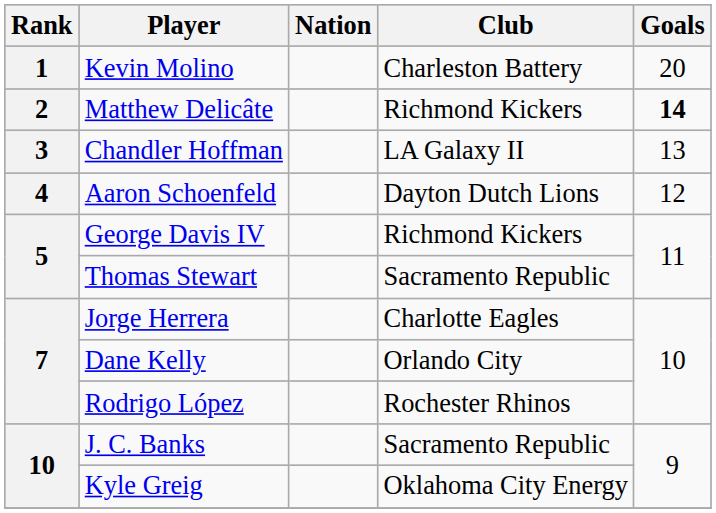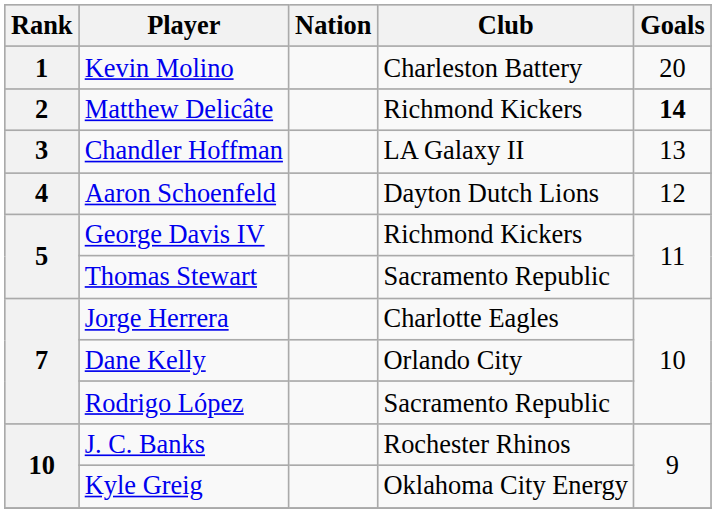 <table class="wikitable">
 <tr>
 <th>Rank</th>
 <th>Player</th>
 <th>Nation</th>
 <th>Club</th>
 <th>Goals</th>
 </tr>
 <tr>
 <th>1</th>
 <td><a href='#'>Kevin Molino</a></td>
 <td></td>
 <td>Charleston Battery</td>
 <td style="text-align:center;">20</td>
 </tr>
 <tr>
 <th>2</th>
 <td><a href='#'>Matthew Delicâte</a></td>
 <td></td>
 <td>Richmond Kickers</td>
 <td style="text-align:center;"><strong>14</strong></td>
 </tr>
 <tr>
 <th>3</th>
 <td><a href='#'>Chandler Hoffman</a></td>
 <td></td>
 <td>LA Galaxy II</td>
 <td style="text-align:center;">13</td>
 </tr>
 <tr>
 <th>4</th>
 <td><a href='#'>Aaron Schoenfeld</a></td>
 <td></td>
 <td>Dayton Dutch Lions</td>
 <td style="text-align:center;">12</td>
 </tr>
 <tr>
 <th rowspan="2">5</th>
 <td><a href='#'>George Davis IV</a></td>
 <td></td>
 <td>Richmond Kickers</td>
 <td rowspan="2" style="text-align:center;">11</td>
 </tr>
 <tr>
 <td><a href='#'>Thomas Stewart</a></td>
 <td></td>
 <td>Sacramento Republic</td>
 </tr>
 <tr>
 <th rowspan="3">7</th>
 <td><a href='#'>Jorge Herrera</a></td>
 <td></td>
 <td>Charlotte Eagles</td>
 <td rowspan="3" style="text-align:center;">10</td>
 </tr>
 <tr>
 <td><a href='#'>Dane Kelly</a></td>
 <td></td>
 <td>Orlando City</td>
 </tr>
 <tr>
 <td><a href='#'>Rodrigo López</a></td>
 <td></td>
-<td>Rochester Rhinos</td>
+<td>Sacramento Republic</td>
 </tr>
 <tr>
 <th rowspan="2">10</th>
 <td><a href='#'>J. C. Banks</a></td>
 <td></td>
-<td>Sacramento Republic</td>
+<td>Rochester Rhinos</td>
 <td rowspan="2" style="text-align:center;">9</td>
 </tr>
 <tr>
 <td><a href='#'>Kyle Greig</a></td>
 <td></td>
 <td>Oklahoma City Energy</td>
 </tr>
 <tr>
 </tr>
 </table>
